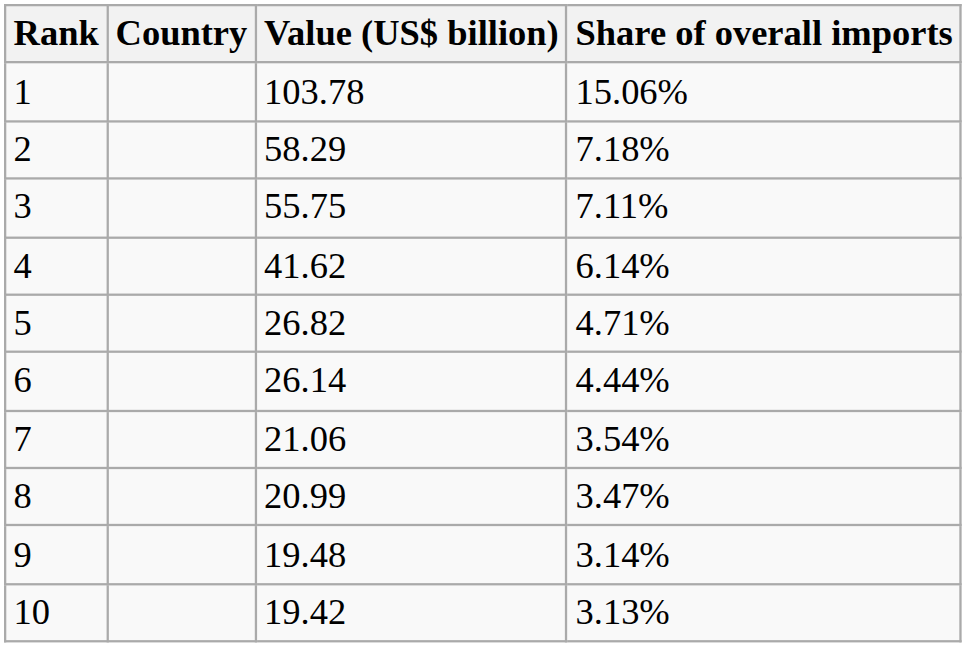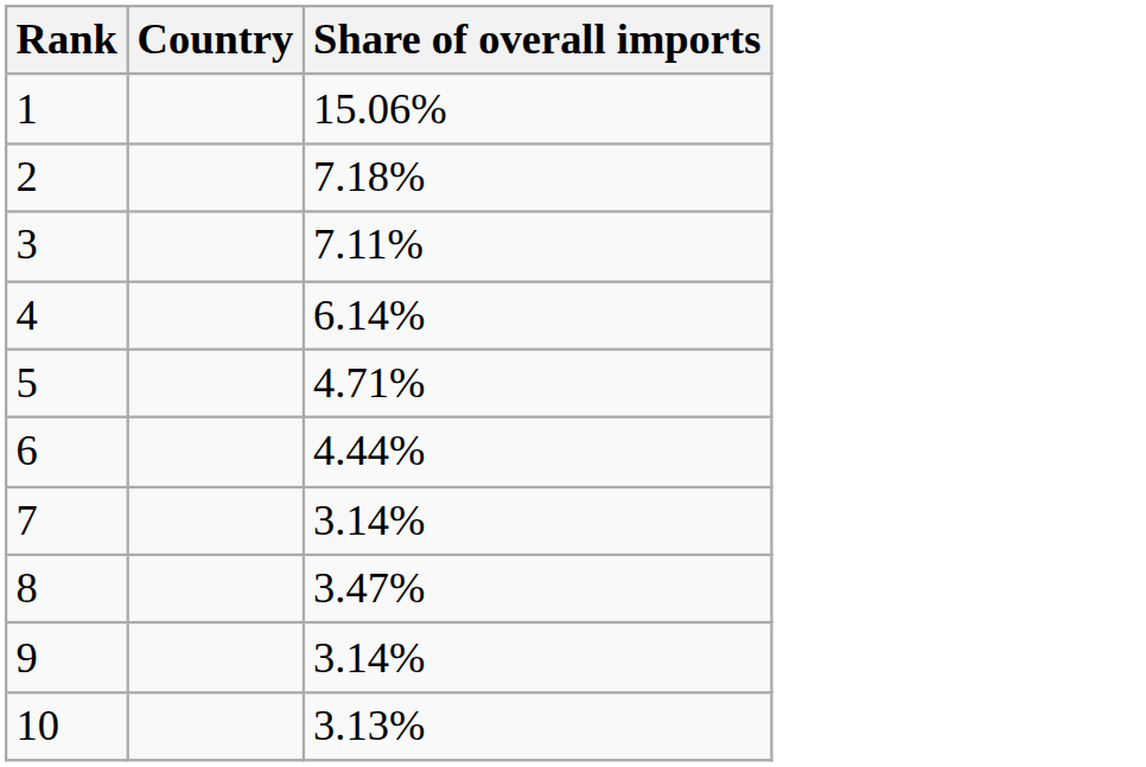 <table class="wikitable">
 <tr>
 <th>Rank</th>
 <th>Country</th>
-<th>Value (US$ billion)</th>
 <th>Share of overall imports</th>
 </tr>
 <tr>
 <td>1</td>
 <td></td>
-<td>103.78</td>
 <td>15.06%</td>
 </tr>
 <tr>
 <td>2</td>
 <td></td>
-<td>58.29</td>
 <td>7.18%</td>
 </tr>
 <tr>
 <td>3</td>
 <td></td>
-<td>55.75</td>
 <td>7.11%</td>
 </tr>
 <tr>
 <td>4</td>
 <td></td>
-<td>41.62</td>
 <td>6.14%</td>
 </tr>
 <tr>
 <td>5</td>
 <td></td>
-<td>26.82</td>
 <td>4.71%</td>
 </tr>
 <tr>
 <td>6</td>
 <td></td>
-<td>26.14</td>
 <td>4.44%</td>
 </tr>
 <tr>
 <td>7</td>
 <td></td>
-<td>21.06</td>
-<td>3.54%</td>
+<td>3.14%</td>
 </tr>
 <tr>
 <td>8</td>
 <td></td>
-<td>20.99</td>
 <td>3.47%</td>
 </tr>
 <tr>
 <td>9</td>
 <td></td>
-<td>19.48</td>
 <td>3.14%</td>
 </tr>
 <tr>
 <td>10</td>
 <td></td>
-<td>19.42</td>
 <td>3.13%</td>
 </tr>
 </table>
